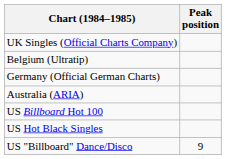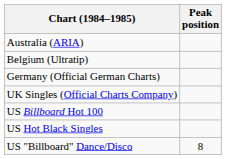 <table class="wikitable sortable">
 <tr>
 <th>Chart (1984–1985)</th>
 <th>Peak<br>position</th>
 </tr>
 <tr>
-<td>UK Singles (<a href='#'>Official Charts Company</a>)</td>
+<td>Australia (<a href='#'>ARIA</a>)</td>
 <td></td>
 </tr>
 <tr>
 <td>Belgium (Ultratip)</td>
 <td></td>
 </tr>
 <tr>
 <td>Germany (Official German Charts)</td>
 <td></td>
 </tr>
 <tr>
-<td>Australia (<a href='#'>ARIA</a>)</td>
+<td>UK Singles (<a href='#'>Official Charts Company</a>)</td>
 <td></td>
 </tr>
 <tr>
 <td>US <a href='#'><em>Billboard</em> Hot 100</a></td>
 <td></td>
 </tr>
 <tr>
 <td>US <a href='#'>Hot Black Singles</a></td>
 <td></td>
 </tr>
 <tr>
 <td align="left">US "Billboard" <a href='#'>Dance/Disco</a></td>
-<td style="text-align:center;">9</td>
+<td style="text-align:center;">8</td>
 </tr>
 </table>
